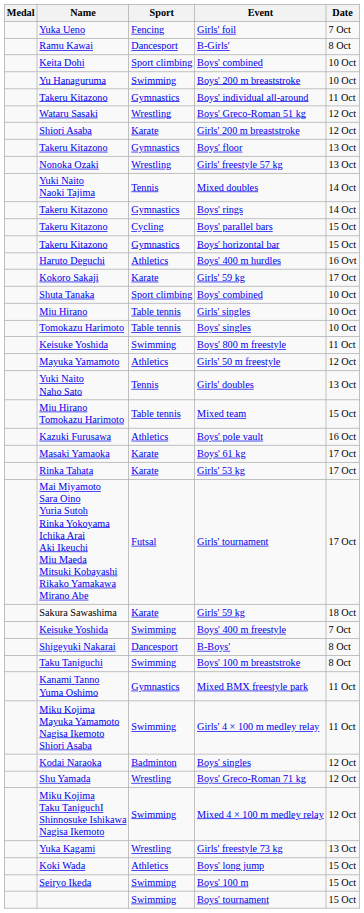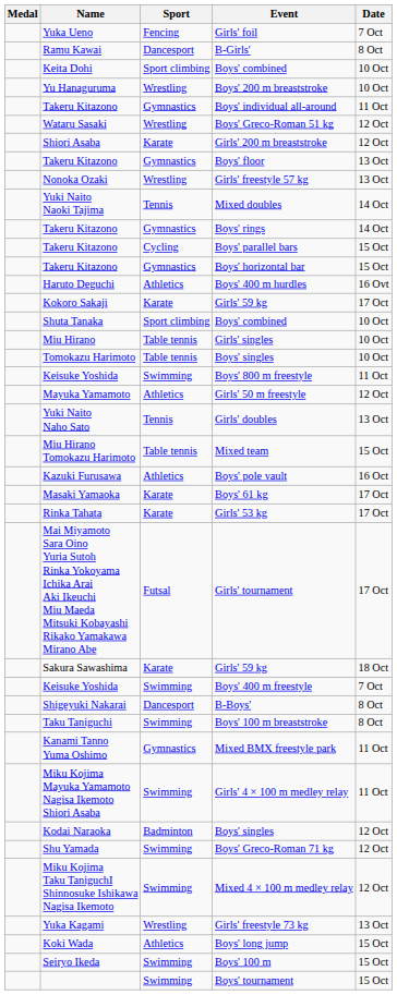 <table class="wikitable sortable" style="font-size:90%">
 <tr>
 <th>Medal</th>
 <th>Name</th>
 <th>Sport</th>
 <th>Event</th>
 <th>Date</th>
 </tr>
 <tr>
 <td></td>
 <td><a href='#'>Yuka Ueno</a></td>
 <td><a href='#'>Fencing</a></td>
 <td><a href='#'>Girls' foil</a></td>
 <td>7 Oct</td>
 </tr>
 <tr>
 <td></td>
 <td><a href='#'>Ramu Kawai</a></td>
 <td><a href='#'>Dancesport</a></td>
 <td><a href='#'>B-Girls'</a></td>
 <td>8 Oct</td>
 </tr>
 <tr>
 <td></td>
 <td><a href='#'>Keita Dohi</a></td>
 <td><a href='#'>Sport climbing</a></td>
 <td><a href='#'>Boys' combined</a></td>
 <td>10 Oct</td>
 </tr>
 <tr>
 <td></td>
 <td><a href='#'>Yu Hanaguruma</a></td>
-<td><a href='#'>Swimming</a></td>
+<td><a href='#'>Wrestling</a></td>
 <td><a href='#'>Boys' 200 m breaststroke</a></td>
 <td>10 Oct</td>
 </tr>
 <tr>
 <td></td>
 <td><a href='#'>Takeru Kitazono</a></td>
 <td><a href='#'>Gymnastics</a></td>
 <td><a href='#'>Boys' individual all-around</a></td>
 <td>11 Oct</td>
 </tr>
 <tr>
 <td></td>
 <td><a href='#'>Wataru Sasaki</a></td>
 <td><a href='#'>Wrestling</a></td>
 <td><a href='#'>Boys' Greco-Roman 51 kg</a></td>
 <td>12 Oct</td>
 </tr>
 <tr>
 <td></td>
 <td><a href='#'>Shiori Asaba</a></td>
 <td><a href='#'>Karate</a></td>
 <td><a href='#'>Girls' 200 m breaststroke</a></td>
 <td>12 Oct</td>
 </tr>
 <tr>
 <td></td>
 <td><a href='#'>Takeru Kitazono</a></td>
 <td><a href='#'>Gymnastics</a></td>
 <td><a href='#'>Boys' floor</a></td>
 <td>13 Oct</td>
 </tr>
 <tr>
 <td></td>
 <td><a href='#'>Nonoka Ozaki</a></td>
 <td><a href='#'>Wrestling</a></td>
 <td><a href='#'>Girls' freestyle 57 kg</a></td>
 <td>13 Oct</td>
 </tr>
 <tr>
 <td></td>
 <td><a href='#'>Yuki Naito</a><br><a href='#'>Naoki Tajima</a></td>
 <td><a href='#'>Tennis</a></td>
 <td><a href='#'>Mixed doubles</a></td>
 <td>14 Oct</td>
 </tr>
 <tr>
 <td></td>
 <td><a href='#'>Takeru Kitazono</a></td>
 <td><a href='#'>Gymnastics</a></td>
 <td><a href='#'>Boys' rings</a></td>
 <td>14 Oct</td>
 </tr>
 <tr>
 <td></td>
 <td><a href='#'>Takeru Kitazono</a></td>
 <td><a href='#'>Cycling</a></td>
 <td><a href='#'>Boys' parallel bars</a></td>
 <td>15 Oct</td>
 </tr>
 <tr>
 <td></td>
 <td><a href='#'>Takeru Kitazono</a></td>
 <td><a href='#'>Gymnastics</a></td>
 <td><a href='#'>Boys' horizontal bar</a></td>
 <td>15 Oct</td>
 </tr>
 <tr>
 <td></td>
 <td><a href='#'>Haruto Deguchi</a></td>
 <td><a href='#'>Athletics</a></td>
 <td><a href='#'>Boys' 400 m hurdles</a></td>
 <td>16 Ovt</td>
 </tr>
 <tr>
 <td></td>
 <td><a href='#'>Kokoro Sakaji</a></td>
 <td><a href='#'>Karate</a></td>
 <td><a href='#'>Girls' 59 kg</a></td>
 <td>17 Oct</td>
 </tr>
 <tr>
 <td></td>
 <td><a href='#'>Shuta Tanaka</a></td>
 <td><a href='#'>Sport climbing</a></td>
 <td><a href='#'>Boys' combined</a></td>
 <td>10 Oct</td>
 </tr>
 <tr>
 <td></td>
 <td><a href='#'>Miu Hirano</a></td>
 <td><a href='#'>Table tennis</a></td>
 <td><a href='#'>Girls' singles</a></td>
 <td>10 Oct</td>
 </tr>
 <tr>
 <td></td>
 <td><a href='#'>Tomokazu Harimoto</a></td>
 <td><a href='#'>Table tennis</a></td>
 <td><a href='#'>Boys' singles</a></td>
 <td>10 Oct</td>
 </tr>
 <tr>
 <td></td>
 <td><a href='#'>Keisuke Yoshida</a></td>
 <td><a href='#'>Swimming</a></td>
 <td><a href='#'>Boys' 800 m freestyle</a></td>
 <td>11 Oct</td>
 </tr>
 <tr>
 <td></td>
 <td><a href='#'>Mayuka Yamamoto</a></td>
 <td><a href='#'>Athletics</a></td>
 <td><a href='#'>Girls' 50 m freestyle</a></td>
 <td>12 Oct</td>
 </tr>
 <tr>
 <td></td>
 <td><a href='#'>Yuki Naito</a><br><a href='#'>Naho Sato</a></td>
 <td><a href='#'>Tennis</a></td>
 <td><a href='#'>Girls' doubles</a></td>
 <td>13 Oct</td>
 </tr>
 <tr>
 <td></td>
 <td><a href='#'>Miu Hirano</a><br><a href='#'>Tomokazu Harimoto</a></td>
 <td><a href='#'>Table tennis</a></td>
 <td><a href='#'>Mixed team</a></td>
 <td>15 Oct</td>
 </tr>
 <tr>
 <td></td>
 <td><a href='#'>Kazuki Furusawa</a></td>
 <td><a href='#'>Athletics</a></td>
 <td><a href='#'>Boys' pole vault</a></td>
 <td>16 Oct</td>
 </tr>
 <tr>
 <td></td>
 <td><a href='#'>Masaki Yamaoka</a></td>
 <td><a href='#'>Karate</a></td>
 <td><a href='#'>Boys' 61 kg</a></td>
 <td>17 Oct</td>
 </tr>
 <tr>
 <td></td>
 <td><a href='#'>Rinka Tahata</a></td>
 <td><a href='#'>Karate</a></td>
 <td><a href='#'>Girls' 53 kg</a></td>
 <td>17 Oct</td>
 </tr>
 <tr>
 <td></td>
 <td><a href='#'>Mai Miyamoto</a><br><a href='#'>Sara Oino</a><br><a href='#'>Yuria Sutoh</a><br><a href='#'>Rinka Yokoyama</a><br><a href='#'>Ichika Arai</a><br><a href='#'>Aki Ikeuchi</a><br><a href='#'>Miu Maeda</a><br><a href='#'>Mitsuki Kobayashi</a><br><a href='#'>Rikako Yamakawa</a><br><a href='#'>Mirano Abe</a></td>
 <td><a href='#'>Futsal</a></td>
 <td><a href='#'>Girls' tournament</a></td>
 <td>17 Oct</td>
 </tr>
 <tr>
 <td></td>
 <td>Sakura Sawashima</td>
 <td><a href='#'>Karate</a></td>
 <td><a href='#'>Girls' 59 kg</a></td>
 <td>18 Oct</td>
 </tr>
 <tr>
 <td></td>
 <td><a href='#'>Keisuke Yoshida</a></td>
 <td><a href='#'>Swimming</a></td>
 <td><a href='#'>Boys' 400 m freestyle</a></td>
 <td>7 Oct</td>
 </tr>
 <tr>
 <td></td>
 <td><a href='#'>Shigeyuki Nakarai</a></td>
 <td><a href='#'>Dancesport</a></td>
 <td><a href='#'>B-Boys'</a></td>
 <td>8 Oct</td>
 </tr>
 <tr>
 <td></td>
 <td><a href='#'>Taku Taniguchi</a></td>
 <td><a href='#'>Swimming</a></td>
 <td><a href='#'>Boys' 100 m breaststroke</a></td>
 <td>8 Oct</td>
 </tr>
 <tr>
 <td></td>
 <td><a href='#'>Kanami Tanno</a><br><a href='#'>Yuma Oshimo</a></td>
 <td><a href='#'>Gymnastics</a></td>
 <td><a href='#'>Mixed BMX freestyle park</a></td>
 <td>11 Oct</td>
 </tr>
 <tr>
 <td></td>
 <td><a href='#'>Miku Kojima</a><br><a href='#'>Mayuka Yamamoto</a><br><a href='#'>Nagisa Ikemoto</a><br><a href='#'>Shiori Asaba</a></td>
 <td><a href='#'>Swimming</a></td>
 <td><a href='#'>Girls' 4 × 100 m medley relay</a></td>
 <td>11 Oct</td>
 </tr>
 <tr>
 <td></td>
 <td><a href='#'>Kodai Naraoka</a></td>
 <td><a href='#'>Badminton</a></td>
 <td><a href='#'>Boys' singles</a></td>
 <td>12 Oct</td>
 </tr>
 <tr>
 <td></td>
 <td><a href='#'>Shu Yamada</a></td>
-<td><a href='#'>Wrestling</a></td>
+<td><a href='#'>Swimming</a></td>
 <td><a href='#'>Boys' Greco-Roman 71 kg</a></td>
 <td>12 Oct</td>
 </tr>
 <tr>
 <td></td>
 <td><a href='#'>Miku Kojima</a><br><a href='#'>Taku TaniguchI</a><br><a href='#'>Shinnosuke Ishikawa</a><br><a href='#'>Nagisa Ikemoto</a></td>
 <td><a href='#'>Swimming</a></td>
 <td><a href='#'>Mixed 4 × 100 m medley relay</a></td>
 <td>12 Oct</td>
 </tr>
 <tr>
 <td></td>
 <td><a href='#'>Yuka Kagami</a></td>
 <td><a href='#'>Wrestling</a></td>
 <td><a href='#'>Girls' freestyle 73 kg</a></td>
 <td>13 Oct</td>
 </tr>
 <tr>
 <td></td>
 <td><a href='#'>Koki Wada</a></td>
 <td><a href='#'>Athletics</a></td>
 <td><a href='#'>Boys' long jump</a></td>
 <td>15 Oct</td>
 </tr>
 <tr>
 <td></td>
 <td><a href='#'>Seiryo Ikeda</a></td>
 <td><a href='#'>Swimming</a></td>
 <td><a href='#'>Boys' 100 m</a></td>
 <td>15 Oct</td>
 </tr>
 <tr>
 <td></td>
 <td></td>
 <td><a href='#'>Swimming</a></td>
 <td><a href='#'>Boys' tournament</a></td>
 <td>15 Oct</td>
 </tr>
 </table>
